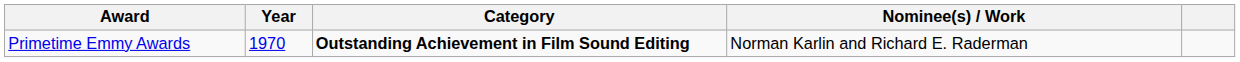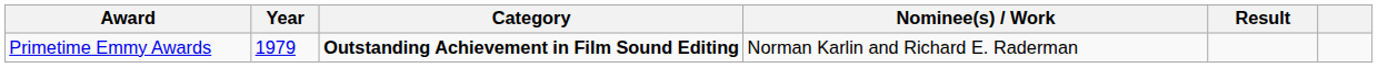 <table class="wikitable sortable plainrowheaders">
 <tr>
 <th scope="col" style="width:18%;">Award</th>
 <th scope="col" style="width:5%;">Year</th>
 <th scope="col" style="width:31%;">Category</th>
 <th scope="col" style="width:34%;">Nominee(s) / Work</th>
+<th scope="col" style="width:8%;">Result</th>
 <th scope="col" style="width:4%;" class="unsortable"></th>
 </tr>
 <tr>
 <td><a href='#'>Primetime Emmy Awards</a></td>
-<td><a href='#'>1970</a></td>
+<td><a href='#'>1979</a></td>
 <td><strong>Outstanding Achievement in Film Sound Editing</strong></td>
 <td>Norman Karlin and Richard E. Raderman</td>
 <td></td>
+<td></td>
 </tr>
 </table>
